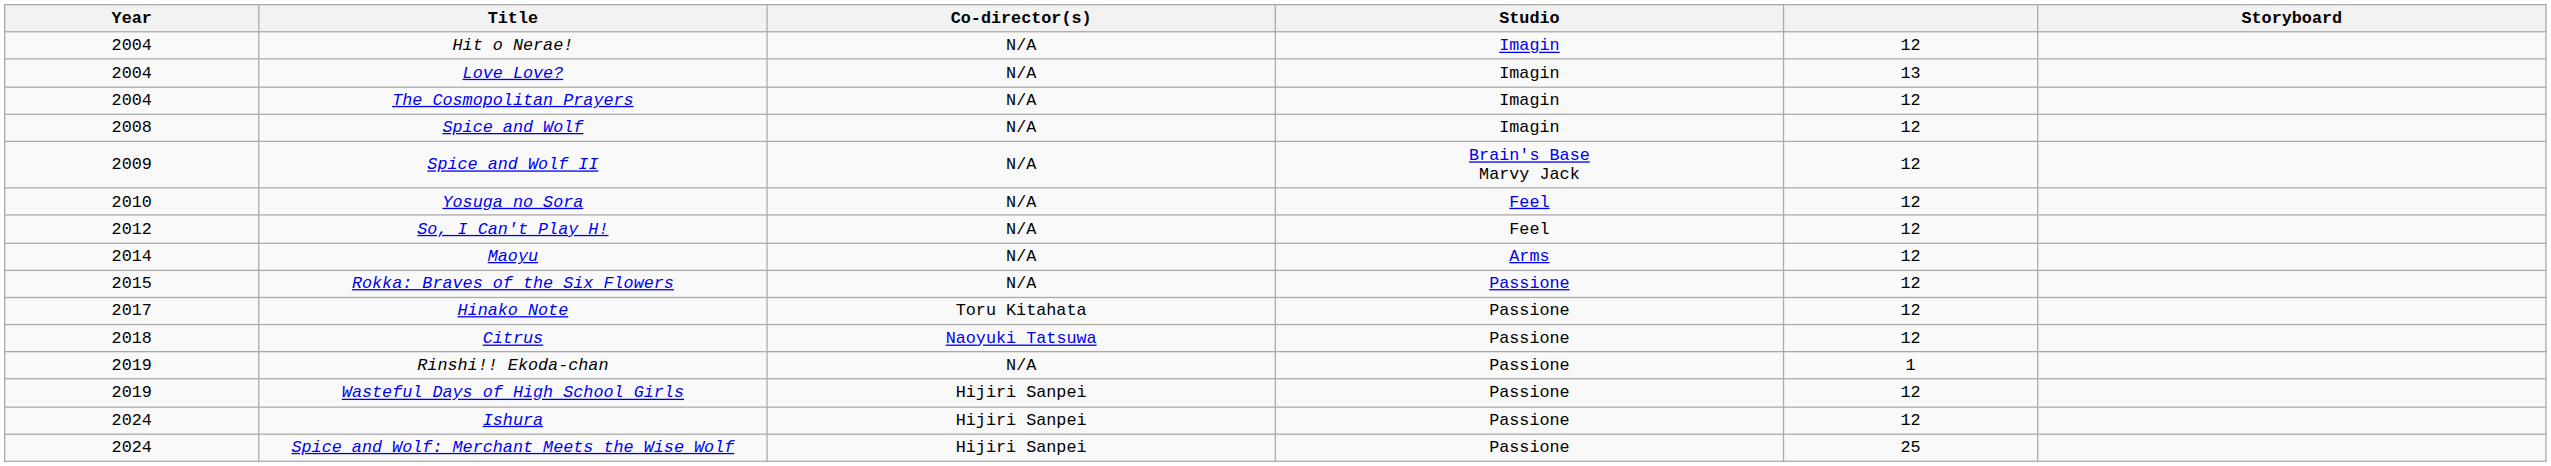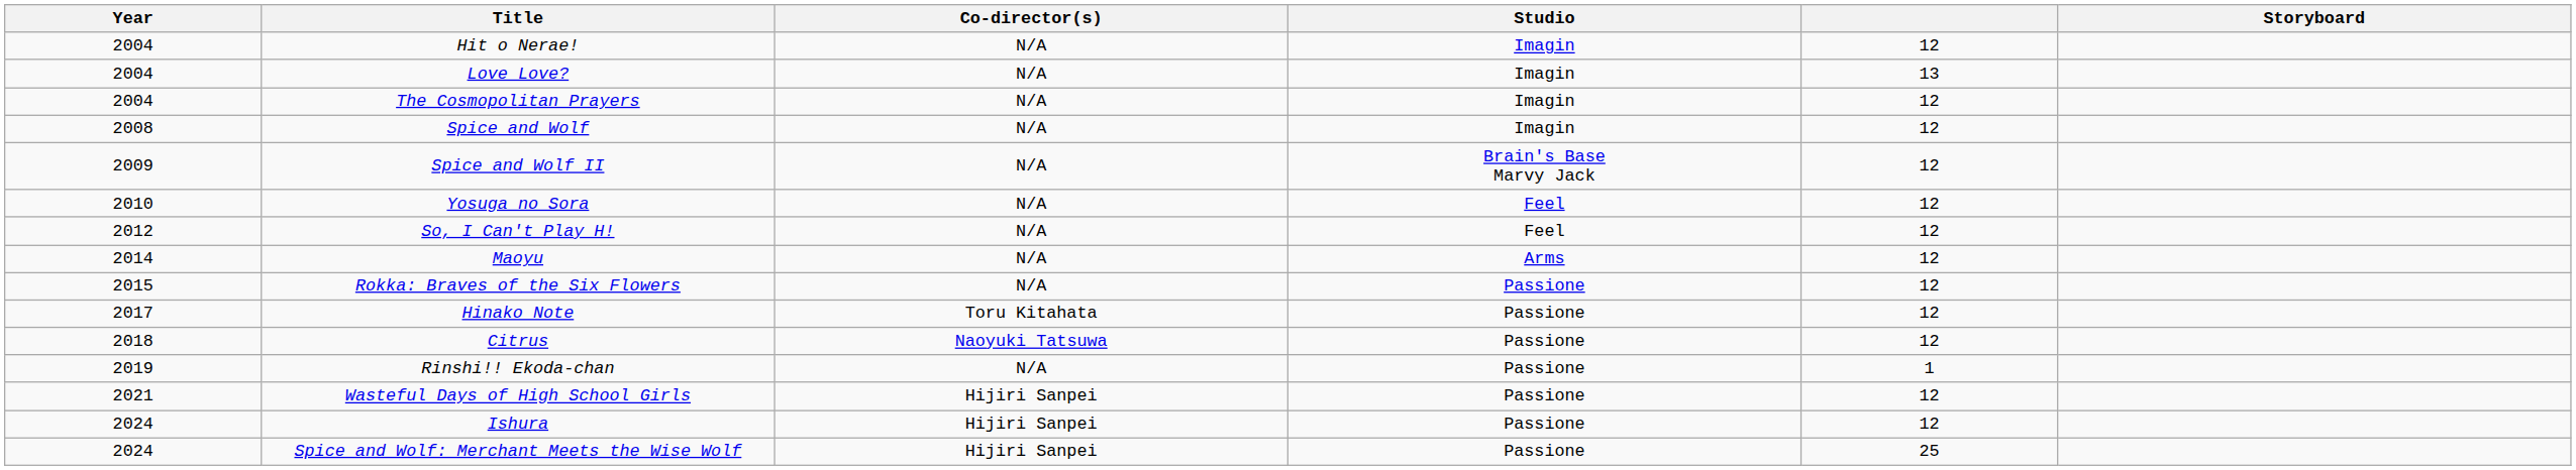 <table class="wikitable sortable" style="text-align:center; margin=auto; ">
 <tr>
 <th scope="col" width=5%>Year</th>
 <th scope="col" width=10%>Title</th>
 <th scope="col" width=10%>Co-director(s)</th>
 <th scope="col" width=10%>Studio</th>
 <th scope="col" width=5%></th>
 <th scope="col" width=10%>Storyboard </th>
 </tr>
 <tr>
 <td>2004</td>
 <td><em>Hit o Nerae!</em></td>
 <td>N/A</td>
 <td><a href='#'>Imagin</a></td>
 <td>12</td>
 <td> </td>
 </tr>
 <tr>
 <td>2004</td>
 <td><em><a href='#'>Love Love?</a></em></td>
 <td>N/A</td>
 <td>Imagin</td>
 <td>13</td>
 <td></td>
 </tr>
 <tr>
 <td>2004</td>
 <td><em><a href='#'>The Cosmopolitan Prayers</a></em></td>
 <td>N/A</td>
 <td>Imagin</td>
 <td>12</td>
 <td> </td>
 </tr>
 <tr>
 <td>2008</td>
 <td><em><a href='#'>Spice and Wolf</a></em></td>
 <td>N/A</td>
 <td>Imagin</td>
 <td>12</td>
 <td> </td>
 </tr>
 <tr>
 <td>2009</td>
 <td><em><a href='#'>Spice and Wolf II</a></em></td>
 <td>N/A</td>
 <td><a href='#'>Brain's Base</a><br>Marvy Jack</td>
 <td>12</td>
 <td> </td>
 </tr>
 <tr>
 <td>2010</td>
 <td><em><a href='#'>Yosuga no Sora</a></em></td>
 <td>N/A</td>
 <td><a href='#'>Feel</a></td>
 <td>12</td>
 <td> </td>
 </tr>
 <tr>
 <td>2012</td>
 <td><em><a href='#'>So, I Can't Play H!</a></em></td>
 <td>N/A</td>
 <td>Feel</td>
 <td>12</td>
 <td> </td>
 </tr>
 <tr>
 <td>2014</td>
 <td><em><a href='#'>Maoyu</a></em></td>
 <td>N/A</td>
 <td><a href='#'>Arms</a></td>
 <td>12</td>
 <td> </td>
 </tr>
 <tr>
 <td>2015</td>
 <td><em><a href='#'>Rokka: Braves of the Six Flowers</a></em></td>
 <td>N/A</td>
 <td><a href='#'>Passione</a></td>
 <td>12</td>
 <td> </td>
 </tr>
 <tr>
 <td>2017</td>
 <td><em><a href='#'>Hinako Note</a></em></td>
 <td>Toru Kitahata</td>
 <td>Passione</td>
 <td>12</td>
 <td> </td>
 </tr>
 <tr>
 <td>2018</td>
 <td><em><a href='#'>Citrus</a></em></td>
 <td><a href='#'>Naoyuki Tatsuwa</a></td>
 <td>Passione</td>
 <td>12</td>
 <td> </td>
 </tr>
 <tr>
 <td>2019</td>
 <td><em>Rinshi!! Ekoda-chan</em></td>
 <td>N/A</td>
 <td>Passione</td>
 <td>1 </td>
 <td></td>
 </tr>
 <tr>
-<td>2019</td>
+<td>2021</td>
 <td><em><a href='#'>Wasteful Days of High School Girls</a></em></td>
 <td>Hijiri Sanpei</td>
 <td>Passione</td>
 <td>12</td>
 <td> </td>
 </tr>
 <tr>
 <td>2024</td>
 <td><em><a href='#'>Ishura</a></em></td>
 <td>Hijiri Sanpei</td>
 <td>Passione</td>
 <td>12</td>
 <td> </td>
 </tr>
 <tr>
 <td>2024</td>
 <td><em><a href='#'>Spice and Wolf: Merchant Meets the Wise Wolf</a></em></td>
 <td>Hijiri Sanpei</td>
 <td>Passione</td>
 <td>25</td>
 <td> </td>
 </tr>
 </table>
